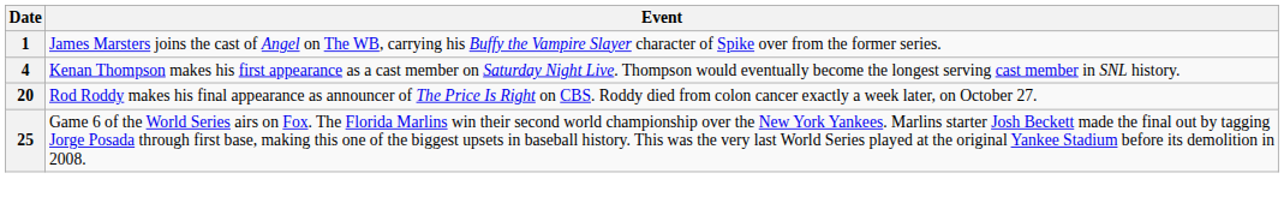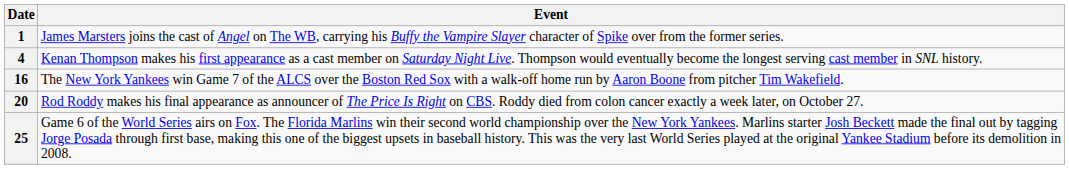 <table class="wikitable">
 <tr>
 <th>Date</th>
 <th>Event</th>
 </tr>
 <tr>
 <th>1</th>
 <td><a href='#'>James Marsters</a> joins the cast of <em><a href='#'>Angel</a></em> on <a href='#'>The WB</a>, carrying his <em><a href='#'>Buffy the Vampire Slayer</a></em> character of <a href='#'>Spike</a> over from the former series.</td>
 </tr>
 <tr>
 <th>4</th>
 <td><a href='#'>Kenan Thompson</a> makes his <a href='#'>first appearance</a> as a cast member on <em><a href='#'>Saturday Night Live</a></em>. Thompson would eventually become the longest serving <a href='#'>cast member</a> in <em>SNL</em> history.</td>
 </tr>
 <tr>
+<th>16</th>
+<td>The <a href='#'>New York Yankees</a> win Game 7 of the <a href='#'>ALCS</a> over the <a href='#'>Boston Red Sox</a> with a walk-off home run by <a href='#'>Aaron Boone</a> from pitcher <a href='#'>Tim Wakefield</a>.</td>
+</tr>
+<tr>
 <th>20</th>
 <td><a href='#'>Rod Roddy</a> makes his final appearance as announcer of <em><a href='#'>The Price Is Right</a></em> on <a href='#'>CBS</a>. Roddy died from colon cancer exactly a week later, on October 27.</td>
 </tr>
 <tr>
 <th>25</th>
 <td>Game 6 of the <a href='#'>World Series</a> airs on <a href='#'>Fox</a>. The <a href='#'>Florida Marlins</a> win their second world championship over the <a href='#'>New York Yankees</a>. Marlins starter <a href='#'>Josh Beckett</a> made the final out by tagging <a href='#'>Jorge Posada</a> through first base, making this one of the biggest upsets in baseball history. This was the very last World Series played at the original <a href='#'>Yankee Stadium</a> before its demolition in 2008.</td>
 </tr>
 </table>
